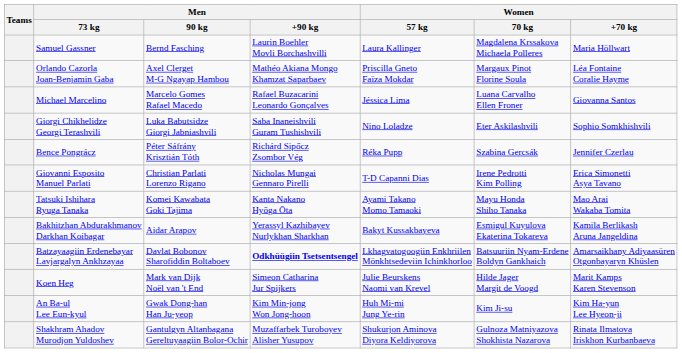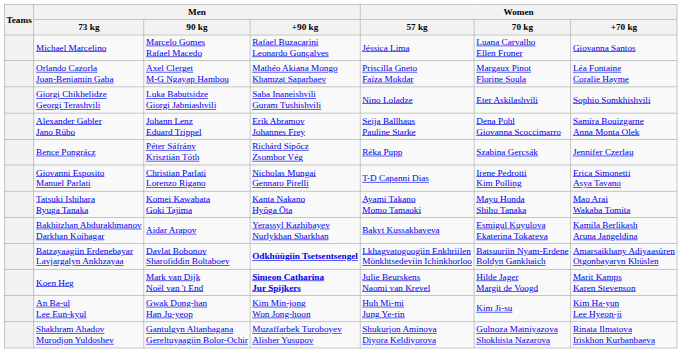 <table class="wikitable sortable mw-collapsible" style="font-size:90%">
 <tr>
 <th rowspan=2>Teams</th>
 <th colspan=3>Men</th>
 <th colspan=3>Women</th>
 </tr>
 <tr>
 <th>73 kg</th>
 <th>90 kg</th>
 <th>+90 kg</th>
 <th>57 kg</th>
 <th>70 kg</th>
 <th>+70 kg</th>
 </tr>
 <tr>
 <th style="text-align:left"></th>
-<td><a href='#'>Samuel Gassner</a></td>
-<td><a href='#'>Bernd Fasching</a></td>
-<td><a href='#'>Laurin Boehler</a><br><a href='#'>Movli Borchashvilli</a></td>
-<td><a href='#'>Laura Kallinger</a></td>
-<td><a href='#'>Magdalena Krssakova</a><br><a href='#'>Michaela Polleres</a></td>
-<td><a href='#'>Maria Höllwart</a></td>
+<td><a href='#'>Michael Marcelino</a></td>
+<td><a href='#'>Marcelo Gomes</a><br><a href='#'>Rafael Macedo</a></td>
+<td><a href='#'>Rafael Buzacarini</a><br><a href='#'>Leonardo Gonçalves</a></td>
+<td><a href='#'>Jéssica Lima</a></td>
+<td><a href='#'>Luana Carvalho</a><br><a href='#'>Ellen Froner</a></td>
+<td><a href='#'>Giovanna Santos</a></td>
 </tr>
 <tr>
 <th style="text-align:left"></th>
 <td><a href='#'>Orlando Cazorla</a> <br><a href='#'>Joan-Benjamin Gaba</a></td>
 <td><a href='#'>Axel Clerget</a><br><a href='#'>M-G Ngayap Hambou</a></td>
 <td><a href='#'>Mathéo Akiana Mongo</a><br><a href='#'>Khamzat Saparbaev</a></td>
 <td><a href='#'>Priscilla Gneto</a><br><a href='#'>Faïza Mokdar</a></td>
 <td><a href='#'>Margaux Pinot</a><br><a href='#'>Florine Soula</a></td>
 <td><a href='#'>Léa Fontaine</a><br><a href='#'>Coralie Hayme</a></td>
 </tr>
 <tr>
 <th style="text-align:left"></th>
-<td><a href='#'>Michael Marcelino</a></td>
-<td><a href='#'>Marcelo Gomes</a><br><a href='#'>Rafael Macedo</a></td>
-<td><a href='#'>Rafael Buzacarini</a><br><a href='#'>Leonardo Gonçalves</a></td>
-<td><a href='#'>Jéssica Lima</a></td>
-<td><a href='#'>Luana Carvalho</a><br><a href='#'>Ellen Froner</a></td>
-<td><a href='#'>Giovanna Santos</a></td>
-</tr>
-<tr>
-<th style="text-align:left"></th>
 <td><a href='#'>Giorgi Chikhelidze</a><br><a href='#'>Georgi Terashvili</a></td>
 <td><a href='#'>Luka Babutsidze</a><br><a href='#'>Giorgi Jabniashvili</a></td>
 <td><a href='#'>Saba Inaneishvili</a><br><a href='#'>Guram Tushishvili</a></td>
 <td><a href='#'>Nino Loladze</a></td>
 <td><a href='#'>Eter Askilashvili</a></td>
 <td><a href='#'>Sophio Somkhishvili</a></td>
+</tr>
+<tr>
+<th style="text-align:left"></th>
+<td><a href='#'>Alexander Gabler</a><br><a href='#'>Jano Rübo</a></td>
+<td><a href='#'>Johann Lenz</a><br><a href='#'>Eduard Trippel</a></td>
+<td><a href='#'>Erik Abramov</a><br><a href='#'>Johannes Frey</a></td>
+<td><a href='#'>Seija Ballhaus</a><br><a href='#'>Pauline Starke</a></td>
+<td><a href='#'>Dena Pohl</a><br><a href='#'>Giovanna Scoccimarro</a></td>
+<td><a href='#'>Samira Bouizgarne</a><br><a href='#'>Anna Monta Olek</a></td>
 </tr>
 <tr>
 <th style="text-align:left"></th>
 <td><a href='#'>Bence Pongrácz</a></td>
 <td><a href='#'>Péter Sáfrány</a><br><a href='#'>Krisztián Tóth</a></td>
 <td><a href='#'>Richárd Sipőcz</a><br><a href='#'>Zsombor Vég</a></td>
 <td><a href='#'>Réka Pupp</a></td>
 <td><a href='#'>Szabina Gercsák</a></td>
 <td><a href='#'>Jennifer Czerlau</a></td>
 </tr>
 <tr>
 <th style="text-align:left"></th>
 <td><a href='#'>Giovanni Esposito</a><br><a href='#'>Manuel Parlati</a></td>
 <td><a href='#'>Christian Parlati</a><br><a href='#'>Lorenzo Rigano</a></td>
 <td><a href='#'>Nicholas Mungai</a><br><a href='#'>Gennaro Pirelli</a></td>
 <td><a href='#'>T-D Capanni Dias</a></td>
 <td><a href='#'>Irene Pedrotti</a><br><a href='#'>Kim Polling</a></td>
 <td><a href='#'>Erica Simonetti</a><br><a href='#'>Asya Tavano</a></td>
 </tr>
 <tr>
 <th style="text-align:left"></th>
 <td><a href='#'>Tatsuki Ishihara</a><br><a href='#'>Ryuga Tanaka</a></td>
 <td><a href='#'>Komei Kawabata</a><br><a href='#'>Goki Tajima</a></td>
 <td><a href='#'>Kanta Nakano</a><br><a href='#'>Hyōga Ōta</a></td>
 <td><a href='#'>Ayami Takano</a><br><a href='#'>Momo Tamaoki</a></td>
 <td><a href='#'>Mayu Honda</a><br><a href='#'>Shiho Tanaka</a></td>
 <td><a href='#'>Mao Arai</a><br><a href='#'>Wakaba Tomita</a></td>
 </tr>
 <tr>
 <th style="text-align:left"></th>
 <td><a href='#'>Bakhitzhan Abdurakhmanov</a><br><a href='#'>Darkhan Koibagar</a></td>
 <td><a href='#'>Aidar Arapov</a></td>
 <td><a href='#'>Yerassyl Kazhibayev</a><br><a href='#'>Nurlykhan Sharkhan</a></td>
 <td><a href='#'>Bakyt Kussakbayeva</a></td>
 <td><a href='#'>Esmigul Kuyulova</a><br><a href='#'>Ekaterina Tokareva</a></td>
 <td><a href='#'>Kamila Berlikash</a><br><a href='#'>Aruna Jangeldina</a></td>
 </tr>
 <tr>
 <th style="text-align:left"></th>
 <td><a href='#'>Batzayaagiin Erdenebayar</a><br><a href='#'>Lavjargalyn Ankhzayaa</a></td>
 <td><a href='#'>Davlat Bobonov</a><br><a href='#'>Sharofiddin Boltaboev</a></td>
 <td><strong><a href='#'>Odkhüügiin Tsetsentsengel</a></strong></td>
 <td><a href='#'>Lkhagvatogoogiin Enkhriilen</a><br><a href='#'>Mönkhtsedeviin Ichinkhorloo</a></td>
 <td><a href='#'>Batsuuriin Nyam-Erdene</a><br><a href='#'>Boldyn Gankhaich</a></td>
 <td><a href='#'>Amarsaikhany Adiyaasüren</a><br><a href='#'>Otgonbayaryn Khüslen</a></td>
 </tr>
 <tr>
 <th style="text-align:left"></th>
 <td><a href='#'>Koen Heg</a></td>
 <td><a href='#'>Mark van Dijk</a><br><a href='#'>Noël van 't End</a></td>
-<td><a href='#'>Simeon Catharina</a><br><a href='#'>Jur Spijkers</a></td>
+<td><strong><a href='#'>Simeon Catharina</a><br><a href='#'>Jur Spijkers</a></strong></td>
 <td><a href='#'>Julie Beurskens</a><br><a href='#'>Naomi van Krevel</a></td>
 <td><a href='#'>Hilde Jager</a><br><a href='#'>Margit de Voogd</a></td>
 <td><a href='#'>Marit Kamps</a><br><a href='#'>Karen Stevenson</a></td>
 </tr>
 <tr>
 <th style="text-align:left"></th>
 <td><a href='#'>An Ba-ul</a><br><a href='#'>Lee Eun-kyul</a></td>
 <td><a href='#'>Gwak Dong-han</a><br><a href='#'>Han Ju-yeop</a></td>
 <td><a href='#'>Kim Min-jong</a><br><a href='#'>Won Jong-hoon</a></td>
 <td><a href='#'>Huh Mi-mi</a><br><a href='#'>Jung Ye-rin</a></td>
 <td><a href='#'>Kim Ji-su</a></td>
 <td><a href='#'>Kim Ha-yun</a><br><a href='#'>Lee Hyeon-ji</a></td>
 </tr>
 <tr>
 <th style="text-align:left"></th>
 <td><a href='#'>Shakhram Ahadov</a><br><a href='#'>Murodjon Yuldoshev</a></td>
 <td><a href='#'>Gantulgyn Altanbagana</a><br><a href='#'>Gereltuyaagiin Bolor-Ochir</a></td>
 <td><a href='#'>Muzaffarbek Turoboyev</a><br><a href='#'>Alisher Yusupov</a></td>
 <td><a href='#'>Shukurjon Aminova</a><br><a href='#'>Diyora Keldiyorova</a></td>
 <td><a href='#'>Gulnoza Matniyazova</a><br><a href='#'>Shokhista Nazarova</a></td>
 <td><a href='#'>Rinata Ilmatova</a><br><a href='#'>Iriskhon Kurbanbaeva</a></td>
 </tr>
 </table>
